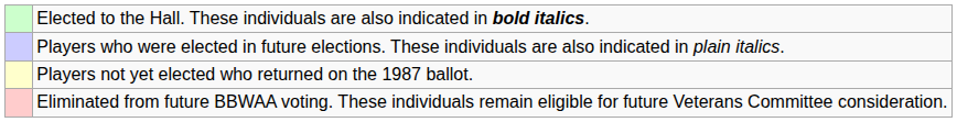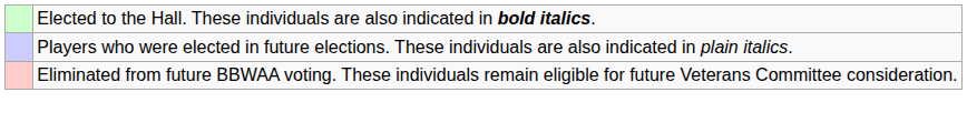 <table class="wikitable">
 <tr>
 <td bgcolor="#ccffcc">    </td>
 <td>Elected to the Hall. These individuals are also indicated in <strong><em>bold italics</em></strong>.</td>
 </tr>
 <tr>
 <td bgcolor="#ccccff">    </td>
 <td>Players who were elected in future elections. These individuals are also indicated in <em>plain italics</em>.</td>
 </tr>
 <tr>
-<td bgcolor="#ffffcc">    </td>
-<td>Players not yet elected who returned on the 1987 ballot.</td>
-</tr>
-<tr>
 <td bgcolor="#ffcccc">    </td>
 <td>Eliminated from future BBWAA voting. These individuals remain eligible for future Veterans Committee consideration.</td>
 </tr>
 </table>
